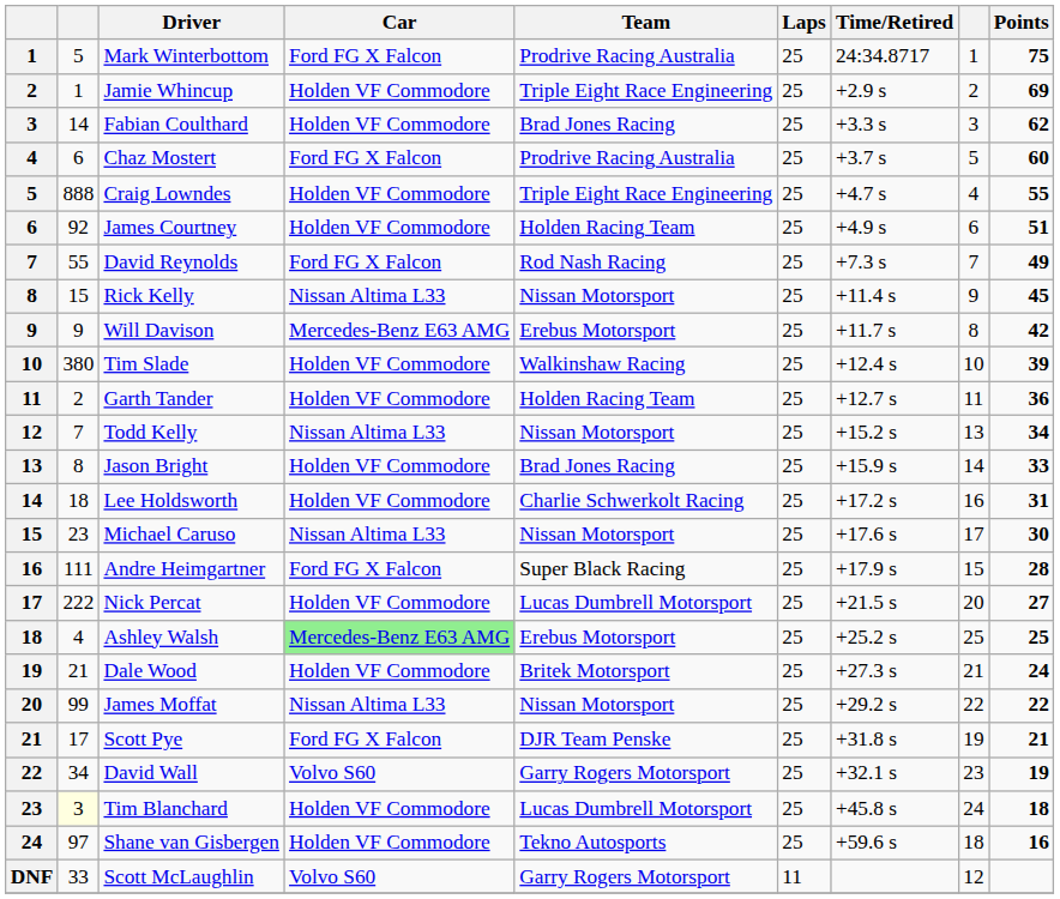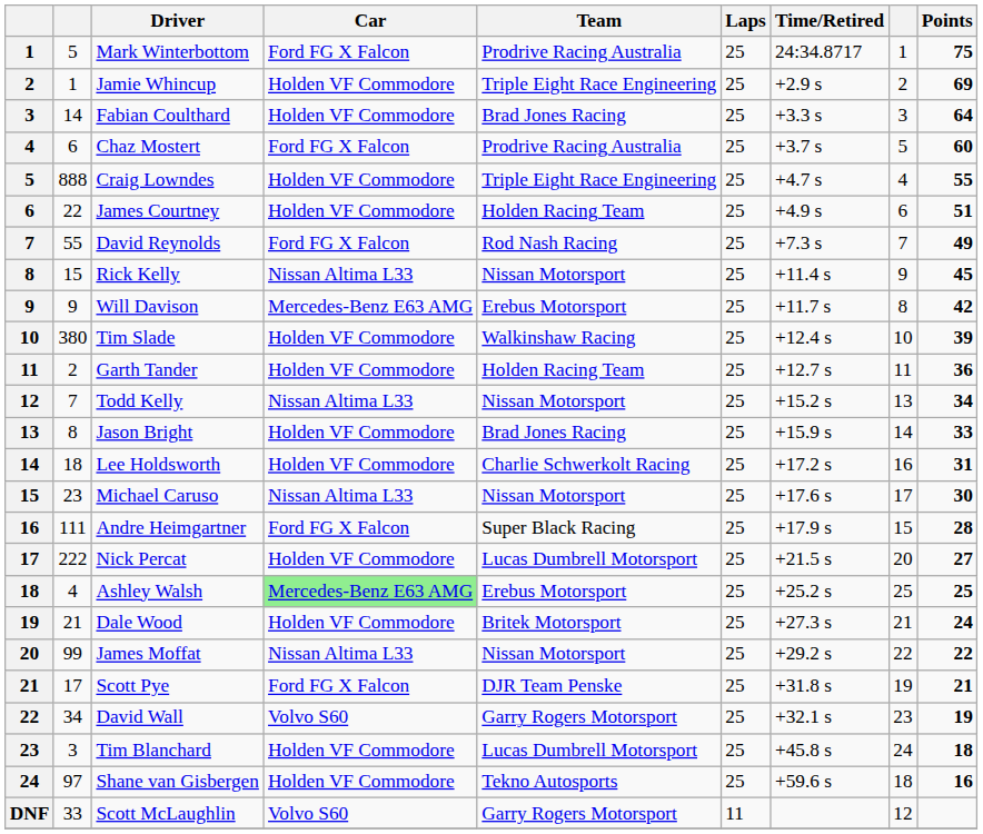 <table class="wikitable" style="font-size: 85%">
 <tr>
 <th></th>
 <th></th>
 <th>Driver</th>
 <th>Car</th>
 <th>Team</th>
 <th>Laps</th>
 <th>Time/Retired</th>
 <th></th>
 <th>Points</th>
 </tr>
 <tr>
 <th>1</th>
 <td align="center">5</td>
 <td> <a href='#'>Mark Winterbottom</a></td>
 <td><a href='#'>Ford FG X Falcon</a></td>
 <td><a href='#'>Prodrive Racing Australia</a></td>
 <td>25</td>
 <td>24:34.8717</td>
 <td align="center">1</td>
 <td align="right"><strong>75</strong></td>
 </tr>
 <tr>
 <th>2</th>
 <td align="center">1</td>
 <td> <a href='#'>Jamie Whincup</a></td>
 <td><a href='#'>Holden VF Commodore</a></td>
 <td><a href='#'>Triple Eight Race Engineering</a></td>
 <td>25</td>
 <td>+2.9 s</td>
 <td align="center">2</td>
 <td align="right"><strong>69</strong></td>
 </tr>
 <tr>
 <th>3</th>
 <td align="center">14</td>
 <td> <a href='#'>Fabian Coulthard</a></td>
 <td><a href='#'>Holden VF Commodore</a></td>
 <td><a href='#'>Brad Jones Racing</a></td>
 <td>25</td>
 <td>+3.3 s</td>
 <td align="center">3</td>
-<td align="right"><strong>62</strong></td>
+<td align="right"><strong>64</strong></td>
 </tr>
 <tr>
 <th>4</th>
 <td align="center">6</td>
 <td> <a href='#'>Chaz Mostert</a></td>
 <td><a href='#'>Ford FG X Falcon</a></td>
 <td><a href='#'>Prodrive Racing Australia</a></td>
 <td>25</td>
 <td>+3.7 s</td>
 <td align="center">5</td>
 <td align="right"><strong>60</strong></td>
 </tr>
 <tr>
 <th>5</th>
 <td align="center">888</td>
 <td> <a href='#'>Craig Lowndes</a></td>
 <td><a href='#'>Holden VF Commodore</a></td>
 <td><a href='#'>Triple Eight Race Engineering</a></td>
 <td>25</td>
 <td>+4.7 s</td>
 <td align="center">4</td>
 <td align="right"><strong>55</strong></td>
 </tr>
 <tr>
 <th>6</th>
-<td align="center">92</td>
+<td align="center">22</td>
 <td> <a href='#'>James Courtney</a></td>
 <td><a href='#'>Holden VF Commodore</a></td>
 <td><a href='#'>Holden Racing Team</a></td>
 <td>25</td>
 <td>+4.9 s</td>
 <td align="center">6</td>
 <td align="right"><strong>51</strong></td>
 </tr>
 <tr>
 <th>7</th>
 <td align="center">55</td>
 <td> <a href='#'>David Reynolds</a></td>
 <td><a href='#'>Ford FG X Falcon</a></td>
 <td><a href='#'>Rod Nash Racing</a></td>
 <td>25</td>
 <td>+7.3 s</td>
 <td align="center">7</td>
 <td align="right"><strong>49</strong></td>
 </tr>
 <tr>
 <th>8</th>
 <td align="center">15</td>
 <td> <a href='#'>Rick Kelly</a></td>
 <td><a href='#'>Nissan Altima L33</a></td>
 <td><a href='#'>Nissan Motorsport</a></td>
 <td>25</td>
 <td>+11.4 s</td>
 <td align="center">9</td>
 <td align="right"><strong>45</strong></td>
 </tr>
 <tr>
 <th>9</th>
 <td align="center">9</td>
 <td> <a href='#'>Will Davison</a></td>
 <td><a href='#'>Mercedes-Benz E63 AMG</a></td>
 <td><a href='#'>Erebus Motorsport</a></td>
 <td>25</td>
 <td>+11.7 s</td>
 <td align="center">8</td>
 <td align="right"><strong>42</strong></td>
 </tr>
 <tr>
 <th>10</th>
 <td align="center">380</td>
 <td> <a href='#'>Tim Slade</a></td>
 <td><a href='#'>Holden VF Commodore</a></td>
 <td><a href='#'>Walkinshaw Racing</a></td>
 <td>25</td>
 <td>+12.4 s</td>
 <td align="center">10</td>
 <td align="right"><strong>39</strong></td>
 </tr>
 <tr>
 <th>11</th>
 <td align="center">2</td>
 <td> <a href='#'>Garth Tander</a></td>
 <td><a href='#'>Holden VF Commodore</a></td>
 <td><a href='#'>Holden Racing Team</a></td>
 <td>25</td>
 <td>+12.7 s</td>
 <td align="center">11</td>
 <td align="right"><strong>36</strong></td>
 </tr>
 <tr>
 <th>12</th>
 <td align="center">7</td>
 <td> <a href='#'>Todd Kelly</a></td>
 <td><a href='#'>Nissan Altima L33</a></td>
 <td><a href='#'>Nissan Motorsport</a></td>
 <td>25</td>
 <td>+15.2 s</td>
 <td align="center">13</td>
 <td align="right"><strong>34</strong></td>
 </tr>
 <tr>
 <th>13</th>
 <td align="center">8</td>
 <td> <a href='#'>Jason Bright</a></td>
 <td><a href='#'>Holden VF Commodore</a></td>
 <td><a href='#'>Brad Jones Racing</a></td>
 <td>25</td>
 <td>+15.9 s</td>
 <td align="center">14</td>
 <td align="right"><strong>33</strong></td>
 </tr>
 <tr>
 <th>14</th>
 <td align="center">18</td>
 <td> <a href='#'>Lee Holdsworth</a></td>
 <td><a href='#'>Holden VF Commodore</a></td>
 <td><a href='#'>Charlie Schwerkolt Racing</a></td>
 <td>25</td>
 <td>+17.2 s</td>
 <td align="center">16</td>
 <td align="right"><strong>31</strong></td>
 </tr>
 <tr>
 <th>15</th>
 <td align="center">23</td>
 <td> <a href='#'>Michael Caruso</a></td>
 <td><a href='#'>Nissan Altima L33</a></td>
 <td><a href='#'>Nissan Motorsport</a></td>
 <td>25</td>
 <td>+17.6 s</td>
 <td align="center">17</td>
 <td align="right"><strong>30</strong></td>
 </tr>
 <tr>
 <th>16</th>
 <td align="center">111</td>
 <td> <a href='#'>Andre Heimgartner</a></td>
 <td><a href='#'>Ford FG X Falcon</a></td>
 <td>Super Black Racing</td>
 <td>25</td>
 <td>+17.9 s</td>
 <td align="center">15</td>
 <td align="right"><strong>28</strong></td>
 </tr>
 <tr>
 <th>17</th>
 <td align="center">222</td>
 <td> <a href='#'>Nick Percat</a></td>
 <td><a href='#'>Holden VF Commodore</a></td>
 <td><a href='#'>Lucas Dumbrell Motorsport</a></td>
 <td>25</td>
 <td>+21.5 s</td>
 <td align="center">20</td>
 <td align="right"><strong>27</strong></td>
 </tr>
 <tr>
 <th>18</th>
 <td align="center">4</td>
 <td> <a href='#'>Ashley Walsh</a></td>
 <td style="background: lightgreen;"><a href='#'>Mercedes-Benz E63 AMG</a></td>
 <td><a href='#'>Erebus Motorsport</a></td>
 <td>25</td>
 <td>+25.2 s</td>
 <td align="center">25</td>
 <td align="right"><strong>25</strong></td>
 </tr>
 <tr>
 <th>19</th>
 <td align="center">21</td>
 <td> <a href='#'>Dale Wood</a></td>
 <td><a href='#'>Holden VF Commodore</a></td>
 <td><a href='#'>Britek Motorsport</a></td>
 <td>25</td>
 <td>+27.3 s</td>
 <td align="center">21</td>
 <td align="right"><strong>24</strong></td>
 </tr>
 <tr>
 <th>20</th>
 <td align="center">99</td>
 <td> <a href='#'>James Moffat</a></td>
 <td><a href='#'>Nissan Altima L33</a></td>
 <td><a href='#'>Nissan Motorsport</a></td>
 <td>25</td>
 <td>+29.2 s</td>
 <td align="center">22</td>
 <td align="right"><strong>22</strong></td>
 </tr>
 <tr>
 <th>21</th>
 <td align="center">17</td>
 <td> <a href='#'>Scott Pye</a></td>
 <td><a href='#'>Ford FG X Falcon</a></td>
 <td><a href='#'>DJR Team Penske</a></td>
 <td>25</td>
 <td>+31.8 s</td>
 <td align="center">19</td>
 <td align="right"><strong>21</strong></td>
 </tr>
 <tr>
 <th>22</th>
 <td align="center">34</td>
 <td> <a href='#'>David Wall</a></td>
 <td><a href='#'>Volvo S60</a></td>
 <td><a href='#'>Garry Rogers Motorsport</a></td>
 <td>25</td>
 <td>+32.1 s</td>
 <td align="center">23</td>
 <td align="right"><strong>19</strong></td>
 </tr>
 <tr>
 <th>23</th>
-<td align="center" style="background: lightyellow;">3</td>
+<td align="center">3</td>
 <td> <a href='#'>Tim Blanchard</a></td>
 <td><a href='#'>Holden VF Commodore</a></td>
 <td><a href='#'>Lucas Dumbrell Motorsport</a></td>
 <td>25</td>
 <td>+45.8 s</td>
 <td align="center">24</td>
 <td align="right"><strong>18</strong></td>
 </tr>
 <tr>
 <th>24</th>
 <td align="center">97</td>
 <td> <a href='#'>Shane van Gisbergen</a></td>
 <td><a href='#'>Holden VF Commodore</a></td>
 <td><a href='#'>Tekno Autosports</a></td>
 <td>25</td>
 <td>+59.6 s</td>
 <td align="center">18</td>
 <td align="right"><strong>16</strong></td>
 </tr>
 <tr>
 <th>DNF</th>
 <td align="center">33</td>
 <td> <a href='#'>Scott McLaughlin</a></td>
 <td><a href='#'>Volvo S60</a></td>
 <td><a href='#'>Garry Rogers Motorsport</a></td>
 <td>11</td>
 <td></td>
 <td align="center">12</td>
 <td></td>
 </tr>
 <tr>
 </tr>
 </table>
